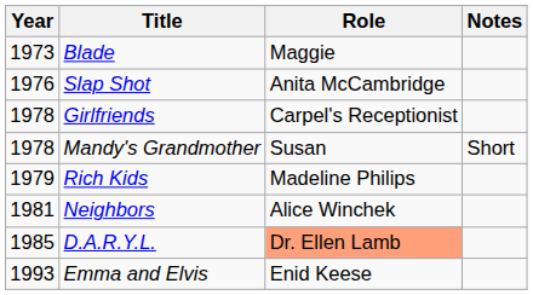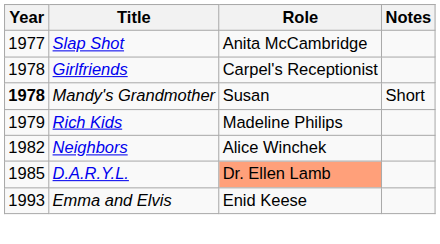 <table class="wikitable sortable">
 <tr>
 <th>Year</th>
 <th>Title</th>
 <th>Role</th>
 <th class="unsortable">Notes</th>
 </tr>
 <tr>
-<td>1973</td>
-<td><em><a href='#'>Blade</a></em></td>
-<td>Maggie</td>
-<td></td>
-</tr>
-<tr>
-<td>1976</td>
+<td>1977</td>
 <td><em><a href='#'>Slap Shot</a></em></td>
 <td>Anita McCambridge</td>
 <td></td>
 </tr>
 <tr>
 <td>1978</td>
 <td><em><a href='#'>Girlfriends</a></em></td>
 <td>Carpel's Receptionist</td>
 <td></td>
 </tr>
 <tr>
-<td>1978</td>
+<td><strong>1978</strong></td>
 <td><em>Mandy's Grandmother</em></td>
 <td>Susan</td>
 <td>Short</td>
 </tr>
 <tr>
 <td>1979</td>
 <td><em><a href='#'>Rich Kids</a></em></td>
 <td>Madeline Philips</td>
 <td></td>
 </tr>
 <tr>
-<td>1981</td>
+<td>1982</td>
 <td><em><a href='#'>Neighbors</a></em></td>
 <td>Alice Winchek</td>
 <td></td>
 </tr>
 <tr>
 <td>1985</td>
 <td><em><a href='#'>D.A.R.Y.L.</a></em></td>
 <td style="background: lightsalmon;">Dr. Ellen Lamb</td>
 <td></td>
 </tr>
 <tr>
 <td>1993</td>
 <td><em>Emma and Elvis</em></td>
 <td>Enid Keese</td>
 <td></td>
 </tr>
 </table>
